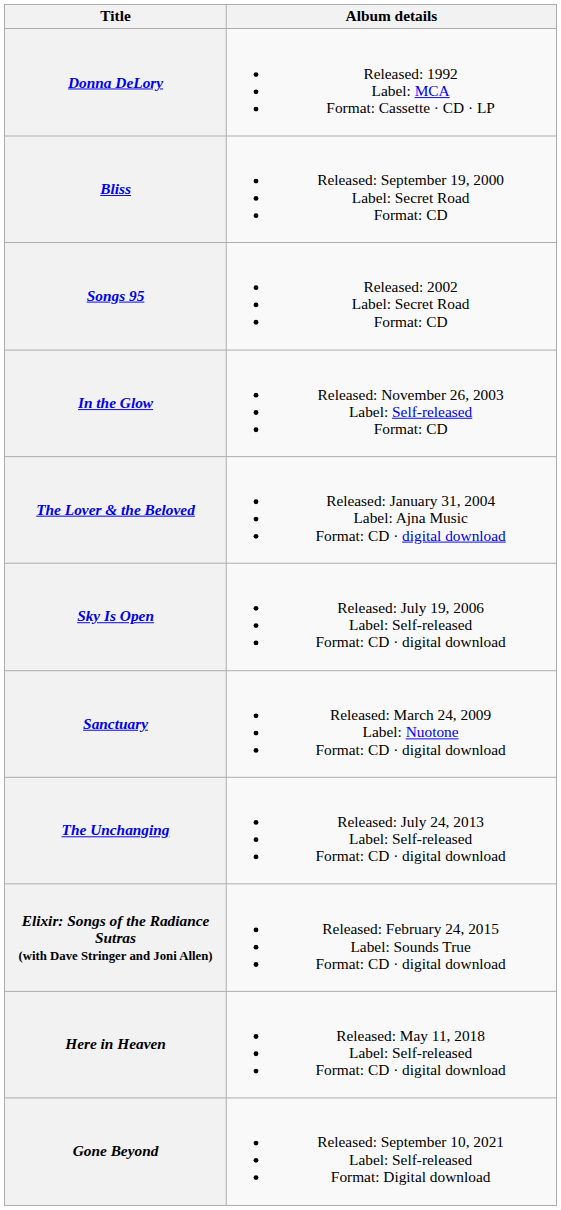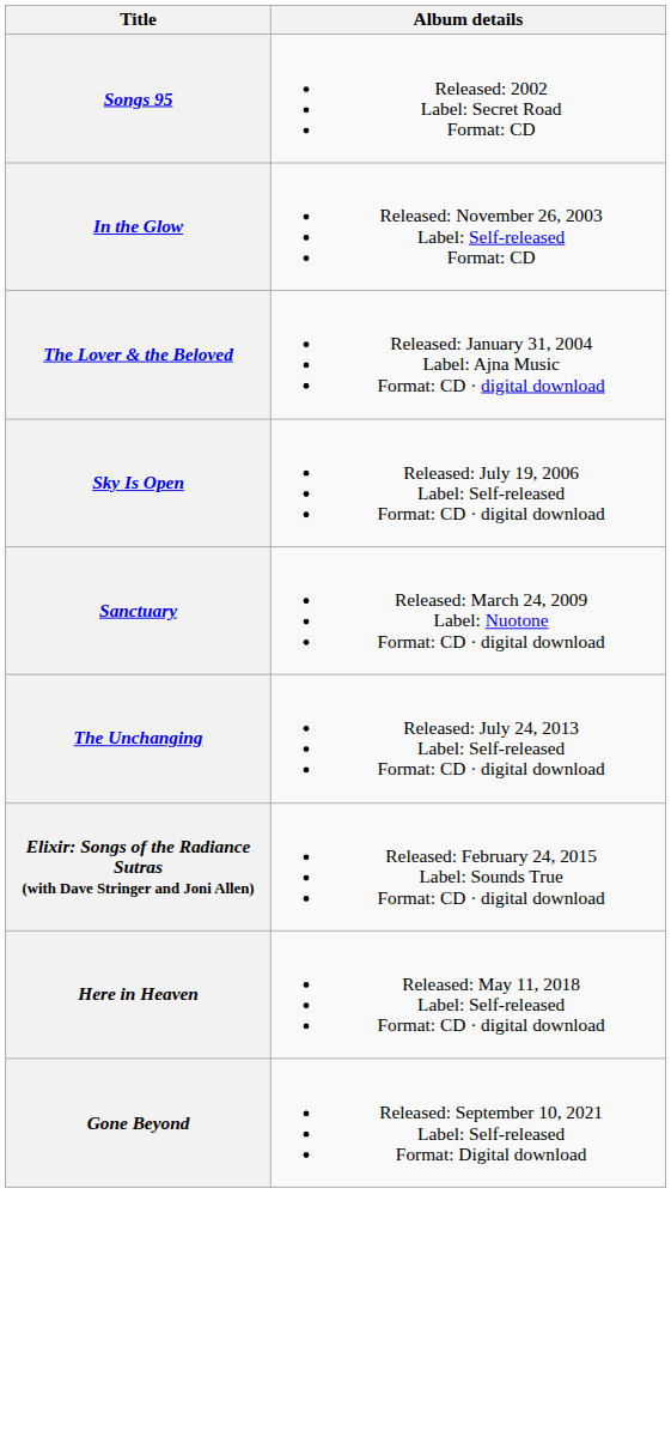 <table class="wikitable plainrowheaders" style="text-align:center;">
 <tr>
 <th scope="col" style="width:14em;">Title</th>
 <th scope="col" style="width:21em;">Album details</th>
-</tr>
-<tr>
-<th scope="row"><em><a href='#'>Donna DeLory</a></em></th>
-<td><br><ul><li>Released: 1992</li><li>Label: <a href='#'>MCA</a></li><li>Format: Cassette · CD · LP</li></ul></td>
-</tr>
-<tr>
-<th scope="row"><em><a href='#'>Bliss</a></em></th>
-<td><br><ul><li>Released: September 19, 2000</li><li>Label: Secret Road</li><li>Format: CD</li></ul></td>
 </tr>
 <tr>
 <th scope="row"><em><a href='#'>Songs 95</a></em></th>
 <td><br><ul><li>Released: 2002</li><li>Label: Secret Road</li><li>Format: CD</li></ul></td>
 </tr>
 <tr>
 <th scope="row"><em><a href='#'>In the Glow</a></em></th>
 <td><br><ul><li>Released: November 26, 2003</li><li>Label: <a href='#'>Self-released</a></li><li>Format: CD</li></ul></td>
 </tr>
 <tr>
 <th scope="row"><em><a href='#'>The Lover & the Beloved</a></em></th>
 <td><br><ul><li>Released: January 31, 2004</li><li>Label: Ajna Music</li><li>Format: CD · <a href='#'>digital download</a></li></ul></td>
 </tr>
 <tr>
 <th scope="row"><em><a href='#'>Sky Is Open</a></em></th>
 <td><br><ul><li>Released: July 19, 2006</li><li>Label: Self-released</li><li>Format: CD · digital download</li></ul></td>
 </tr>
 <tr>
 <th scope="row"><em><a href='#'>Sanctuary</a></em></th>
 <td><br><ul><li>Released: March 24, 2009</li><li>Label: <a href='#'>Nuotone</a></li><li>Format: CD · digital download</li></ul></td>
 </tr>
 <tr>
 <th scope="row"><em><a href='#'>The Unchanging</a></em></th>
 <td><br><ul><li>Released: July 24, 2013</li><li>Label: Self-released</li><li>Format: CD · digital download</li></ul></td>
 </tr>
 <tr>
 <th scope="row"><em>Elixir: Songs of the Radiance Sutras</em><br><small>(with Dave Stringer and Joni Allen)</small></th>
 <td><br><ul><li>Released: February 24, 2015</li><li>Label: Sounds True</li><li>Format: CD · digital download</li></ul></td>
 </tr>
 <tr>
 <th scope="row"><em>Here in Heaven</em></th>
 <td><br><ul><li>Released: May 11, 2018</li><li>Label: Self-released</li><li>Format: CD · digital download</li></ul></td>
 </tr>
 <tr>
 <th scope="row"><em>Gone Beyond</em></th>
 <td><br><ul><li>Released: September 10, 2021</li><li>Label: Self-released</li><li>Format: Digital download</li></ul></td>
 </tr>
 </table>
